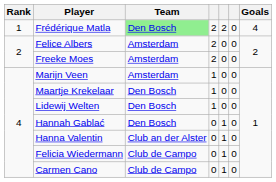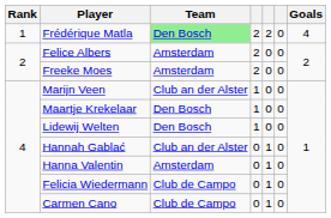 <table class="wikitable" style="text-align:center">
 <tr>
 <th>Rank</th>
 <th>Player</th>
 <th>Team</th>
 <th></th>
 <th></th>
 <th></th>
 <th>Goals</th>
 </tr>
 <tr>
 <td>1</td>
 <td align=left> <a href='#'>Frédérique Matla</a></td>
 <td align=left style="background: lightgreen;"> <a href='#'>Den Bosch</a></td>
 <td>2</td>
 <td>2</td>
 <td>0</td>
 <td>4</td>
 </tr>
 <tr>
 <td rowspan=2>2</td>
 <td align=left> <a href='#'>Felice Albers</a></td>
 <td align=left> <a href='#'>Amsterdam</a></td>
 <td>2</td>
 <td>0</td>
 <td>0</td>
 <td rowspan=2>2</td>
 </tr>
 <tr>
 <td align=left> <a href='#'>Freeke Moes</a></td>
 <td align=left> <a href='#'>Amsterdam</a></td>
 <td>2</td>
 <td>0</td>
 <td>0</td>
 </tr>
 <tr>
 <td rowspan=7>4</td>
 <td align=left> <a href='#'>Marijn Veen</a></td>
-<td align=left> <a href='#'>Amsterdam</a></td>
+<td align=left> <a href='#'>Club an der Alster</a></td>
 <td>1</td>
 <td>0</td>
 <td>0</td>
 <td rowspan=7>1</td>
 </tr>
 <tr>
 <td align=left> <a href='#'>Maartje Krekelaar</a></td>
 <td align=left> <a href='#'>Den Bosch</a></td>
 <td>1</td>
 <td>0</td>
 <td>0</td>
 </tr>
 <tr>
 <td align=left> <a href='#'>Lidewij Welten</a></td>
 <td align=left> <a href='#'>Den Bosch</a></td>
 <td>1</td>
 <td>0</td>
 <td>0</td>
 </tr>
 <tr>
 <td align=left> <a href='#'>Hannah Gablać</a></td>
-<td align=left> <a href='#'>Den Bosch</a></td>
+<td align=left> <a href='#'>Club an der Alster</a></td>
 <td>0</td>
 <td>1</td>
 <td>0</td>
 </tr>
 <tr>
 <td align=left> <a href='#'>Hanna Valentin</a></td>
-<td align=left> <a href='#'>Club an der Alster</a></td>
+<td align=left> <a href='#'>Amsterdam</a></td>
 <td>0</td>
 <td>1</td>
 <td>0</td>
 </tr>
 <tr>
 <td align=left> <a href='#'>Felicia Wiedermann</a></td>
 <td align=left> <a href='#'>Club de Campo</a></td>
 <td>0</td>
 <td>1</td>
 <td>0</td>
 </tr>
 <tr>
 <td align=left> <a href='#'>Carmen Cano</a></td>
 <td align=left> <a href='#'>Club de Campo</a></td>
 <td>0</td>
 <td>1</td>
 <td>0</td>
 </tr>
 </table>
